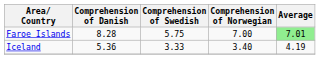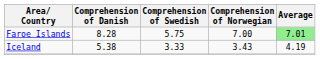 <table class="wikitable">
 <tr>
 <th>Area/<br>Country</th>
 <th>Comprehension<br>of Danish</th>
 <th>Comprehension<br>of Swedish</th>
 <th>Comprehension<br>of Norwegian</th>
 <th>Average</th>
 </tr>
 <tr>
 <td><a href='#'>Faroe Islands</a></td>
 <td align="center">8.28</td>
 <td align="center">5.75</td>
 <td align="center">7.00</td>
 <td align="center" style="background: lightgreen;">7.01</td>
 </tr>
 <tr>
 <td><a href='#'>Iceland</a></td>
-<td align="center">5.36</td>
+<td align="center">5.38</td>
 <td align="center">3.33</td>
-<td align="center">3.40</td>
+<td align="center">3.43</td>
 <td align="center">4.19</td>
 </tr>
 <tr>
 </tr>
 </table>
